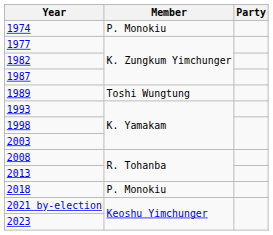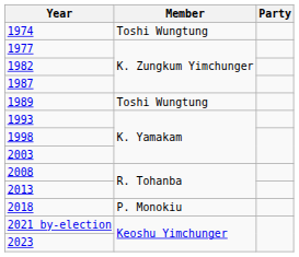 <table class="wikitable sortable">
 <tr>
 <th>Year</th>
 <th>Member</th>
 <th colspan="2">Party</th>
 </tr>
 <tr>
 <td><a href='#'>1974</a></td>
-<td>P. Monokiu</td>
+<td>Toshi Wungtung</td>
 <td></td>
 </tr>
 <tr>
 <td><a href='#'>1977</a></td>
 <td rowspan=3>K. Zungkum Yimchunger</td>
 <td></td>
 </tr>
 <tr>
 <td><a href='#'>1982</a></td>
 <td></td>
 </tr>
 <tr>
 <td><a href='#'>1987</a></td>
 </tr>
 <tr>
 <td><a href='#'>1989</a></td>
 <td>Toshi Wungtung</td>
 <td></td>
 </tr>
 <tr>
 <td><a href='#'>1993</a></td>
 <td rowspan=3>K. Yamakam</td>
 <td></td>
 </tr>
 <tr>
 <td><a href='#'>1998</a></td>
 </tr>
 <tr>
 <td><a href='#'>2003</a></td>
 </tr>
 <tr>
 <td><a href='#'>2008</a></td>
 <td rowspan=2>R. Tohanba</td>
 <td></td>
 </tr>
 <tr>
 <td><a href='#'>2013</a></td>
 </tr>
 <tr>
 <td><a href='#'>2018</a></td>
 <td>P. Monokiu</td>
 <td></td>
 </tr>
 <tr>
 <td><a href='#'>2021 by-election</a></td>
 <td rowspan=2><a href='#'>Keoshu Yimchunger</a></td>
 </tr>
 <tr>
 <td><a href='#'>2023</a></td>
 </tr>
 </table>
